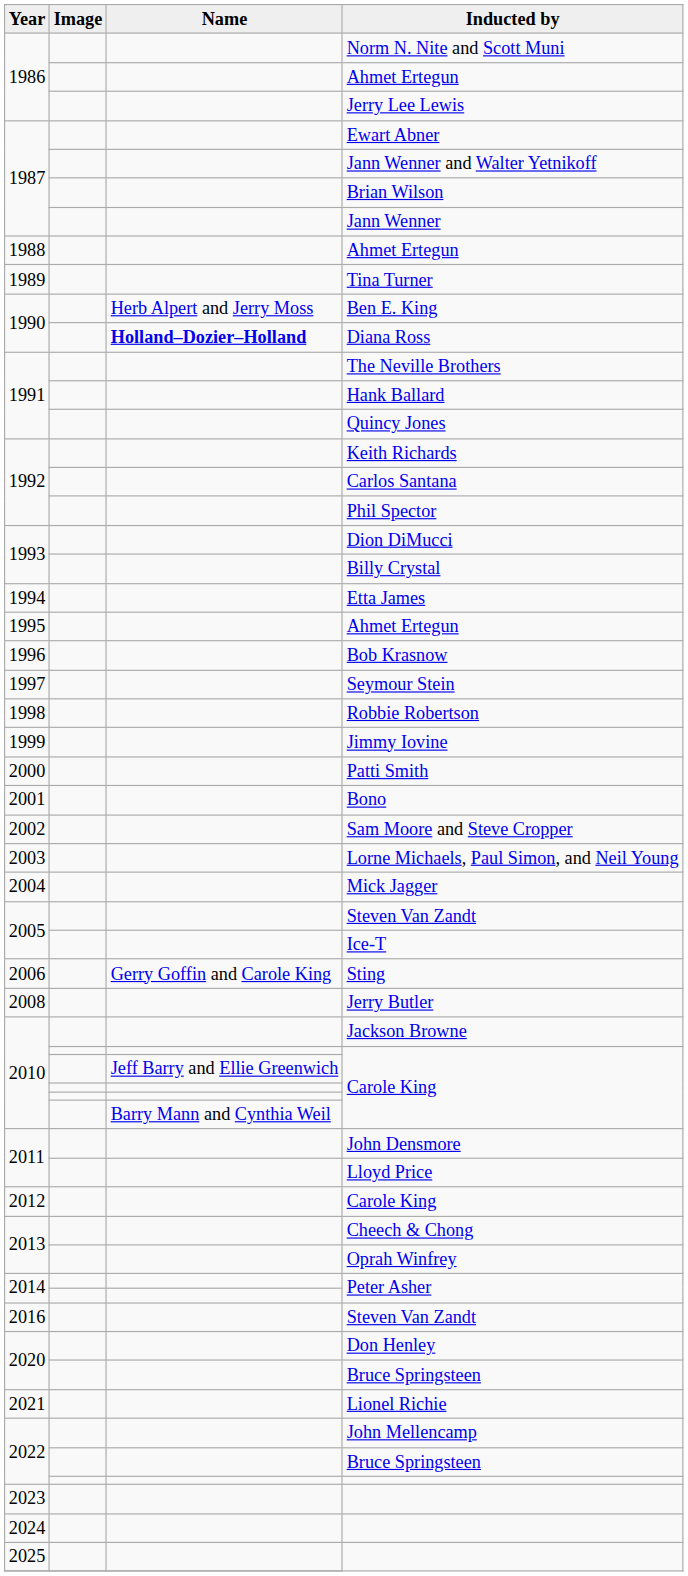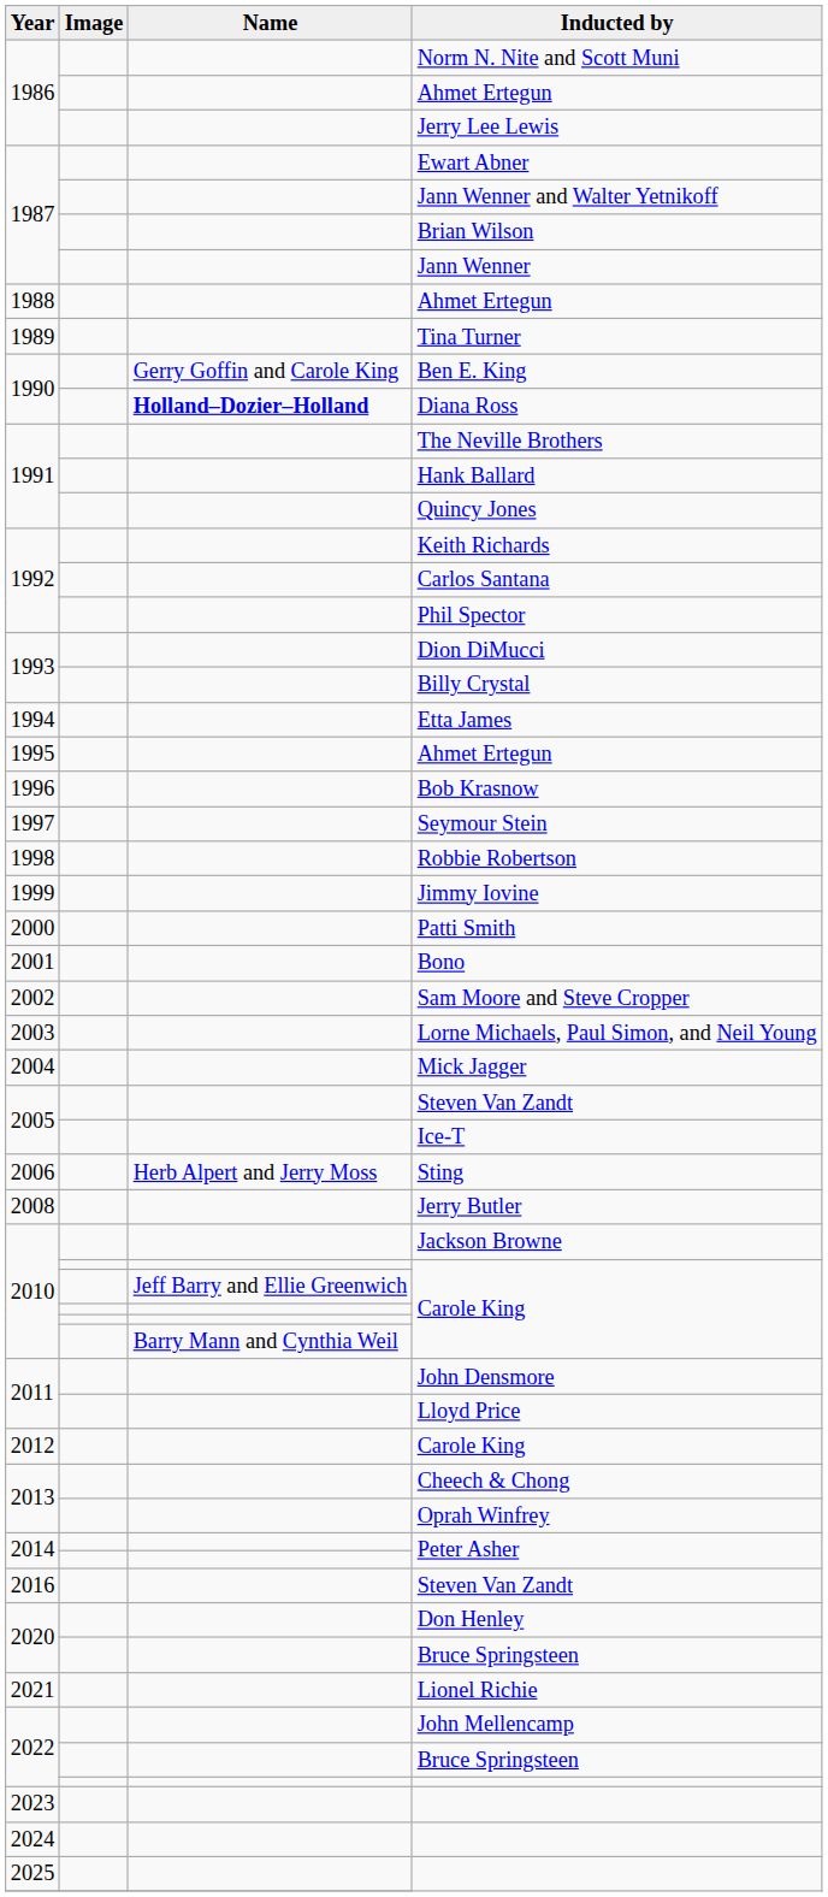 <table class="wikitable sortable">
 <tr>
 <th style="background:#efefef;">Year</th>
 <th style="background:#efefef;">Image</th>
 <th style="background:#efefef;">Name</th>
 <th style="background:#efefef;">Inducted by</th>
 </tr>
 <tr>
 <td rowspan="3">1986</td>
 <td></td>
 <td></td>
 <td><a href='#'>Norm N. Nite</a> and <a href='#'>Scott Muni</a></td>
 </tr>
 <tr>
 <td></td>
 <td></td>
 <td><a href='#'>Ahmet Ertegun</a></td>
 </tr>
 <tr>
 <td></td>
 <td></td>
 <td><a href='#'>Jerry Lee Lewis</a></td>
 </tr>
 <tr>
 <td rowspan="4">1987</td>
 <td></td>
 <td></td>
 <td><a href='#'>Ewart Abner</a></td>
 </tr>
 <tr>
 <td></td>
 <td></td>
 <td><a href='#'>Jann Wenner</a> and <a href='#'>Walter Yetnikoff</a></td>
 </tr>
 <tr>
 <td></td>
 <td></td>
 <td><a href='#'>Brian Wilson</a></td>
 </tr>
 <tr>
 <td></td>
 <td></td>
 <td><a href='#'>Jann Wenner</a></td>
 </tr>
 <tr>
 <td>1988</td>
 <td></td>
 <td></td>
 <td><a href='#'>Ahmet Ertegun</a></td>
 </tr>
 <tr>
 <td>1989</td>
 <td></td>
 <td></td>
 <td><a href='#'>Tina Turner</a></td>
 </tr>
 <tr>
 <td rowspan="2">1990</td>
 <td></td>
-<td data-sort-value="Alpert"><a href='#'>Herb Alpert</a> and <a href='#'>Jerry Moss</a></td>
+<td data-sort-value="Goffin"><a href='#'>Gerry Goffin</a> and <a href='#'>Carole King</a></td>
 <td><a href='#'>Ben E. King</a></td>
 </tr>
 <tr>
 <td></td>
 <td><strong><a href='#'>Holland–Dozier–Holland</a></strong></td>
 <td><a href='#'>Diana Ross</a></td>
 </tr>
 <tr>
 <td rowspan="3">1991</td>
 <td></td>
 <td></td>
 <td><a href='#'>The Neville Brothers</a></td>
 </tr>
 <tr>
 <td></td>
 <td></td>
 <td><a href='#'>Hank Ballard</a></td>
 </tr>
 <tr>
 <td></td>
 <td></td>
 <td><a href='#'>Quincy Jones</a></td>
 </tr>
 <tr>
 <td rowspan="3">1992</td>
 <td></td>
 <td></td>
 <td><a href='#'>Keith Richards</a></td>
 </tr>
 <tr>
 <td></td>
 <td></td>
 <td><a href='#'>Carlos Santana</a></td>
 </tr>
 <tr>
 <td></td>
 <td></td>
 <td><a href='#'>Phil Spector</a></td>
 </tr>
 <tr>
 <td rowspan="2">1993</td>
 <td></td>
 <td></td>
 <td><a href='#'>Dion DiMucci</a></td>
 </tr>
 <tr>
 <td></td>
 <td></td>
 <td><a href='#'>Billy Crystal</a></td>
 </tr>
 <tr>
 <td>1994</td>
 <td></td>
 <td></td>
 <td><a href='#'>Etta James</a></td>
 </tr>
 <tr>
 <td>1995</td>
 <td></td>
 <td></td>
 <td><a href='#'>Ahmet Ertegun</a></td>
 </tr>
 <tr>
 <td>1996</td>
 <td></td>
 <td></td>
 <td><a href='#'>Bob Krasnow</a></td>
 </tr>
 <tr>
 <td>1997</td>
 <td></td>
 <td></td>
 <td><a href='#'>Seymour Stein</a></td>
 </tr>
 <tr>
 <td>1998</td>
 <td></td>
 <td></td>
 <td><a href='#'>Robbie Robertson</a></td>
 </tr>
 <tr>
 <td>1999</td>
 <td></td>
 <td></td>
 <td><a href='#'>Jimmy Iovine</a></td>
 </tr>
 <tr>
 <td>2000</td>
 <td></td>
 <td></td>
 <td><a href='#'>Patti Smith</a></td>
 </tr>
 <tr>
 <td>2001</td>
 <td></td>
 <td></td>
 <td><a href='#'>Bono</a></td>
 </tr>
 <tr>
 <td>2002</td>
 <td></td>
 <td></td>
 <td><a href='#'>Sam Moore</a> and <a href='#'>Steve Cropper</a></td>
 </tr>
 <tr>
 <td>2003</td>
 <td></td>
 <td></td>
 <td><a href='#'>Lorne Michaels</a>, <a href='#'>Paul Simon</a>, and <a href='#'>Neil Young</a></td>
 </tr>
 <tr>
 <td>2004</td>
 <td></td>
 <td></td>
 <td><a href='#'>Mick Jagger</a></td>
 </tr>
 <tr>
 <td rowspan="2">2005</td>
 <td></td>
 <td></td>
 <td><a href='#'>Steven Van Zandt</a></td>
 </tr>
 <tr>
 <td></td>
 <td></td>
 <td><a href='#'>Ice-T</a></td>
 </tr>
 <tr>
 <td>2006</td>
 <td></td>
-<td data-sort-value="Goffin"><a href='#'>Gerry Goffin</a> and <a href='#'>Carole King</a></td>
+<td data-sort-value="Alpert"><a href='#'>Herb Alpert</a> and <a href='#'>Jerry Moss</a></td>
 <td><a href='#'>Sting</a></td>
 </tr>
 <tr>
 <td>2008</td>
 <td></td>
 <td></td>
 <td><a href='#'>Jerry Butler</a></td>
 </tr>
 <tr>
 <td rowspan="6">2010</td>
 <td></td>
 <td></td>
 <td><a href='#'>Jackson Browne</a></td>
 </tr>
 <tr>
 <td></td>
 <td></td>
 <td rowspan="5"><a href='#'>Carole King</a></td>
 </tr>
 <tr>
 <td></td>
 <td data-sort-value="Barry"><a href='#'>Jeff Barry</a> and <a href='#'>Ellie Greenwich</a></td>
 </tr>
 <tr>
 <td></td>
 <td></td>
 </tr>
 <tr>
 <td></td>
 <td></td>
 </tr>
 <tr>
 <td></td>
 <td data-sort-value="Mann"><a href='#'>Barry Mann</a> and <a href='#'>Cynthia Weil</a></td>
 </tr>
 <tr>
 <td rowspan="2">2011</td>
 <td></td>
 <td></td>
 <td><a href='#'>John Densmore</a></td>
 </tr>
 <tr>
 <td></td>
 <td></td>
 <td><a href='#'>Lloyd Price</a></td>
 </tr>
 <tr>
 <td>2012</td>
 <td></td>
 <td></td>
 <td><a href='#'>Carole King</a></td>
 </tr>
 <tr>
 <td rowspan="2">2013</td>
 <td></td>
 <td></td>
 <td><a href='#'>Cheech & Chong</a></td>
 </tr>
 <tr>
 <td></td>
 <td></td>
 <td><a href='#'>Oprah Winfrey</a></td>
 </tr>
 <tr>
 <td rowspan="2">2014</td>
 <td></td>
 <td></td>
 <td rowspan="2"><a href='#'>Peter Asher</a></td>
 </tr>
 <tr>
 <td></td>
 <td></td>
 </tr>
 <tr>
 <td>2016</td>
 <td></td>
 <td></td>
 <td><a href='#'>Steven Van Zandt</a></td>
 </tr>
 <tr>
 <td rowspan="2">2020</td>
 <td></td>
 <td></td>
 <td><a href='#'>Don Henley</a></td>
 </tr>
 <tr>
 <td></td>
 <td></td>
 <td><a href='#'>Bruce Springsteen</a></td>
 </tr>
 <tr>
 <td>2021</td>
 <td></td>
 <td></td>
 <td><a href='#'>Lionel Richie</a></td>
 </tr>
 <tr>
 <td rowspan="3">2022</td>
 <td></td>
 <td></td>
 <td><a href='#'>John Mellencamp</a></td>
 </tr>
 <tr>
 <td></td>
 <td></td>
 <td><a href='#'>Bruce Springsteen</a></td>
 </tr>
 <tr>
 <td></td>
 <td></td>
 <td></td>
 </tr>
 <tr>
 <td>2023</td>
 <td></td>
 <td></td>
 <td></td>
 </tr>
 <tr>
 <td>2024</td>
 <td></td>
 <td></td>
 <td></td>
 </tr>
 <tr>
 <td>2025</td>
 <td></td>
 <td></td>
 </tr>
 <tr>
 </tr>
 </table>
